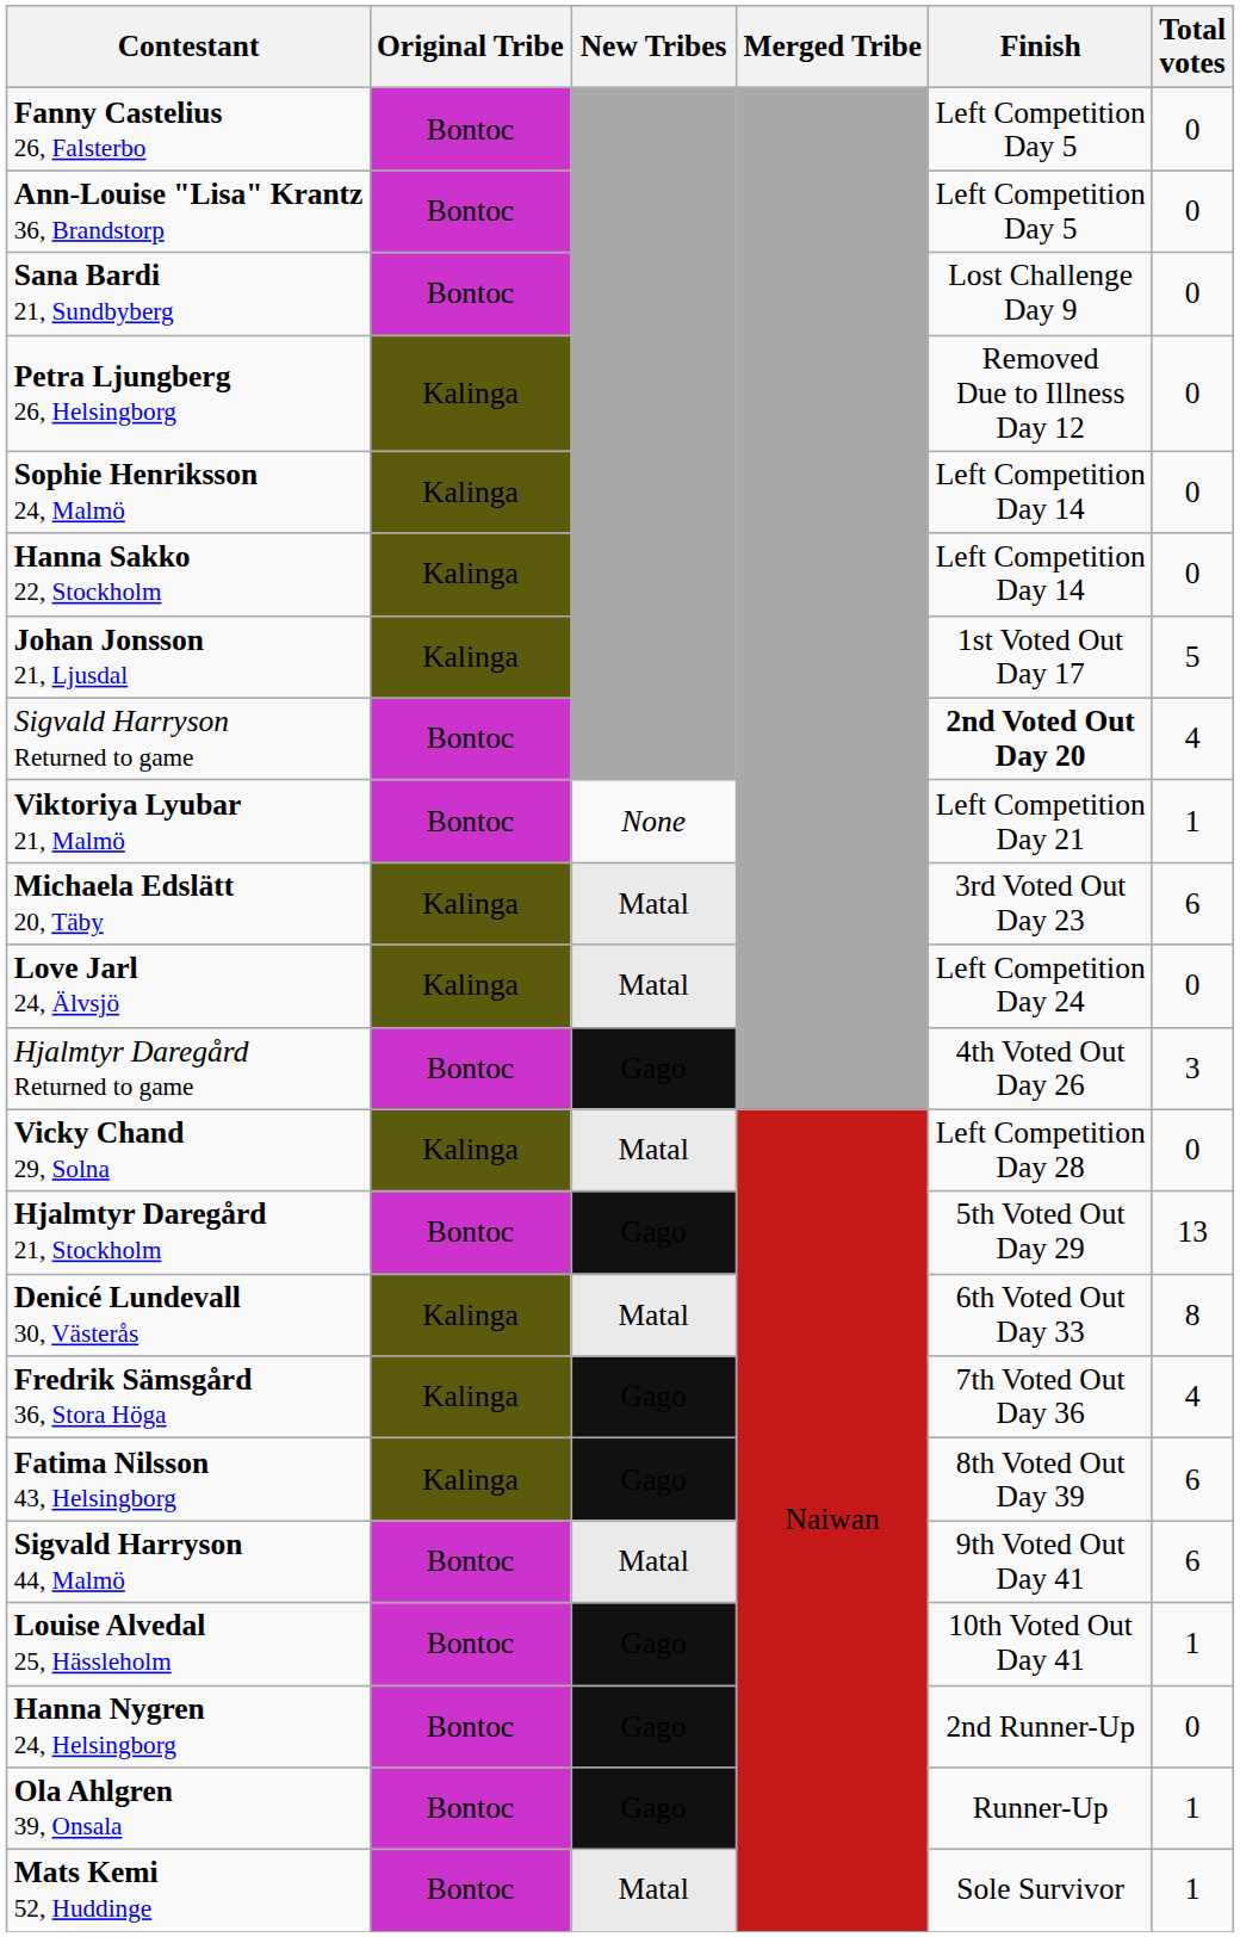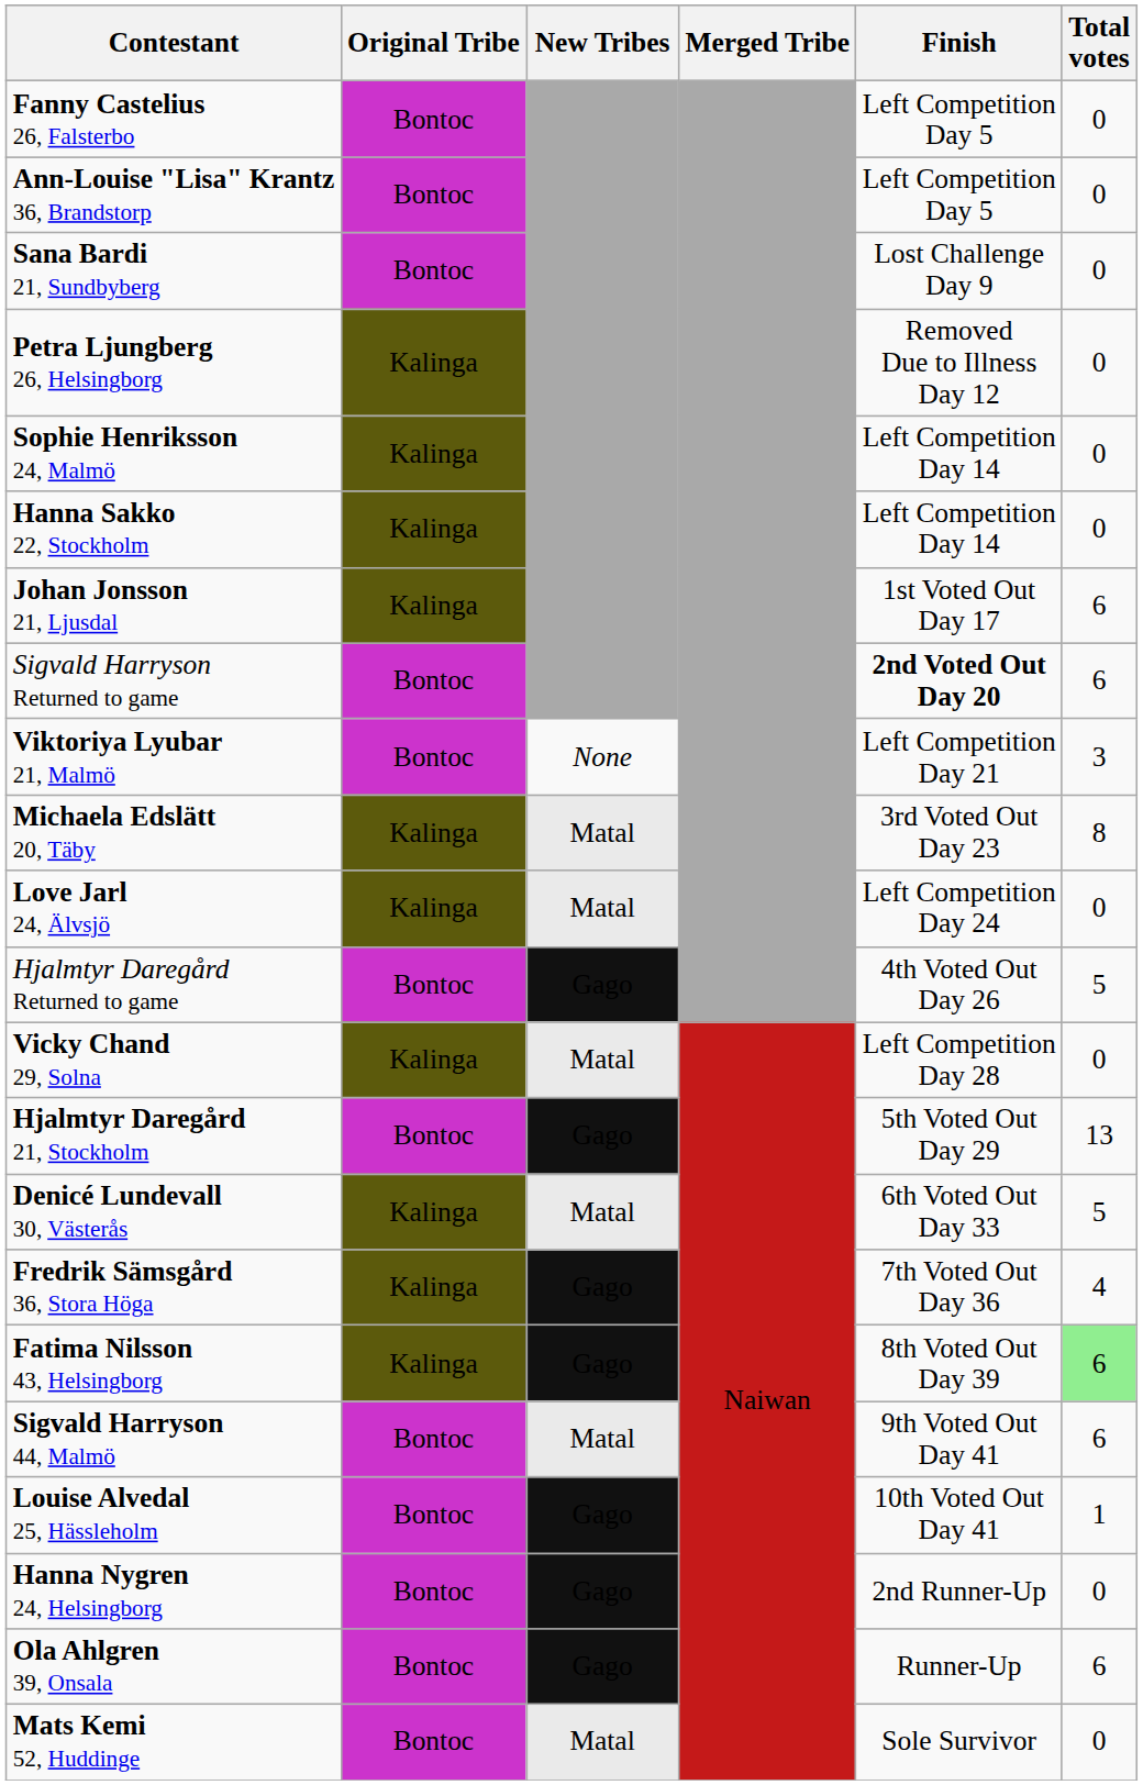 <table class="wikitable sortable" style="margin:auto; text-align:center">
 <tr>
 <th>Contestant</th>
 <th>Original Tribe</th>
 <th width=80>New Tribes</th>
 <th>Merged Tribe</th>
 <th>Finish</th>
 <th>Total<br>votes</th>
 </tr>
 <tr>
 <td align=left><strong>Fanny Castelius</strong><br><small>26, <a href='#'>Falsterbo</a></small></td>
 <td bgcolor=#CC33CC><span>Bontoc</span></td>
 <td rowspan=8 bgcolor=darkgray></td>
 <td rowspan=12 bgcolor=darkgray></td>
 <td>Left Competition<br>Day 5</td>
 <td>0</td>
 </tr>
 <tr>
 <td align=left><strong>Ann-Louise "Lisa" Krantz</strong><br><small>36, <a href='#'>Brandstorp</a></small></td>
 <td bgcolor=#CC33CC><span>Bontoc</span></td>
 <td>Left Competition<br>Day 5</td>
 <td>0</td>
 </tr>
 <tr>
 <td align=left><strong>Sana Bardi</strong><br><small>21, <a href='#'>Sundbyberg</a></small></td>
 <td bgcolor=#CC33CC><span>Bontoc</span></td>
 <td>Lost Challenge<br>Day 9</td>
 <td>0</td>
 </tr>
 <tr>
 <td align=left><strong>Petra Ljungberg</strong><br><small>26, <a href='#'>Helsingborg</a></small></td>
 <td bgcolor=#5C5A0C><span>Kalinga</span></td>
 <td>Removed<br>Due to Illness<br>Day 12</td>
 <td>0</td>
 </tr>
 <tr>
 <td align=left><strong>Sophie Henriksson</strong><br><small>24, <a href='#'>Malmö</a></small></td>
 <td bgcolor=#5C5A0C><span>Kalinga</span></td>
 <td>Left Competition<br>Day 14</td>
 <td>0</td>
 </tr>
 <tr>
 <td align=left><strong>Hanna Sakko</strong><br><small>22, <a href='#'>Stockholm</a></small></td>
 <td bgcolor=#5C5A0C><span>Kalinga</span></td>
 <td>Left Competition<br>Day 14</td>
 <td>0</td>
 </tr>
 <tr>
 <td align=left><strong>Johan Jonsson</strong><br><small>21, <a href='#'>Ljusdal</a></small></td>
 <td bgcolor=#5C5A0C><span>Kalinga</span></td>
 <td>1st Voted Out<br>Day 17</td>
-<td>5</td>
+<td>6</td>
 </tr>
 <tr>
 <td align=left><em>Sigvald Harryson</em><br><small>Returned to game</small></td>
 <td bgcolor=#CC33CC><span>Bontoc</span></td>
 <td><strong>2nd Voted Out<br>Day 20</strong></td>
-<td>4</td>
+<td>6</td>
 </tr>
 <tr>
 <td align=left><strong>Viktoriya Lyubar</strong><br><small>21, <a href='#'>Malmö</a></small></td>
 <td bgcolor=#CC33CC><span>Bontoc</span></td>
 <td><em>None</em></td>
 <td>Left Competition<br>Day 21</td>
-<td>1</td>
+<td>3</td>
 </tr>
 <tr>
 <td align=left><strong>Michaela Edslätt</strong><br><small>20, <a href='#'>Täby</a></small></td>
 <td bgcolor=#5C5A0C><span>Kalinga</span></td>
 <td bgcolor=#EAEAEA>Matal</td>
 <td>3rd Voted Out<br>Day 23</td>
-<td>6</td>
+<td>8</td>
 </tr>
 <tr>
 <td align=left><strong>Love Jarl</strong><br><small>24, <a href='#'>Älvsjö</a></small></td>
 <td bgcolor=#5C5A0C><span>Kalinga</span></td>
 <td bgcolor=#EAEAEA>Matal</td>
 <td>Left Competition<br>Day 24</td>
 <td>0</td>
 </tr>
 <tr>
 <td align=left><em>Hjalmtyr Daregård</em><br><small>Returned to game</small></td>
 <td bgcolor=#CC33CC><span>Bontoc</span></td>
 <td bgcolor=#111111><span>Gago</span></td>
 <td>4th Voted Out<br>Day 26</td>
-<td>3</td>
+<td>5</td>
 </tr>
 <tr>
 <td align=left><strong>Vicky Chand</strong><br><small>29, <a href='#'>Solna</a></small></td>
 <td bgcolor=#5C5A0C><span>Kalinga</span></td>
 <td bgcolor=#EAEAEA>Matal</td>
 <td rowspan=10 bgcolor=#C51919><span>Naiwan</span></td>
 <td>Left Competition<br>Day 28</td>
 <td>0</td>
 </tr>
 <tr>
 <td align=left><strong>Hjalmtyr Daregård</strong><br><small>21, <a href='#'>Stockholm</a></small></td>
 <td bgcolor=#CC33CC><span>Bontoc</span></td>
 <td bgcolor=#111111><span>Gago</span></td>
 <td>5th Voted Out<br>Day 29</td>
 <td>13</td>
 </tr>
 <tr>
 <td align=left><strong>Denicé Lundevall</strong><br><small>30, <a href='#'>Västerås</a></small></td>
 <td bgcolor=#5C5A0C><span>Kalinga</span></td>
 <td bgcolor=#EAEAEA>Matal</td>
 <td>6th Voted Out<br>Day 33</td>
-<td>8</td>
+<td>5</td>
 </tr>
 <tr>
 <td align=left><strong>Fredrik Sämsgård</strong><br><small>36, <a href='#'>Stora Höga</a></small></td>
 <td bgcolor=#5C5A0C><span>Kalinga</span></td>
 <td bgcolor=#111111><span>Gago</span></td>
 <td>7th Voted Out<br>Day 36</td>
 <td>4</td>
 </tr>
 <tr>
 <td align=left><strong>Fatima Nilsson</strong><br><small>43, <a href='#'>Helsingborg</a></small></td>
 <td bgcolor=#5C5A0C><span>Kalinga</span></td>
 <td bgcolor=#111111><span>Gago</span></td>
 <td>8th Voted Out<br>Day 39</td>
-<td>6</td>
+<td style="background: lightgreen;">6</td>
 </tr>
 <tr>
 <td align=left><strong>Sigvald Harryson</strong><br><small>44, <a href='#'>Malmö</a></small></td>
 <td bgcolor=#CC33CC><span>Bontoc</span></td>
 <td bgcolor=#EAEAEA>Matal</td>
 <td>9th Voted Out<br>Day 41</td>
 <td>6</td>
 </tr>
 <tr>
 <td align=left><strong>Louise Alvedal</strong><br><small>25, <a href='#'>Hässleholm</a></small></td>
 <td bgcolor=#CC33CC><span>Bontoc</span></td>
 <td bgcolor=#111111><span>Gago</span></td>
 <td>10th Voted Out<br>Day 41</td>
 <td>1</td>
 </tr>
 <tr>
 <td align=left><strong>Hanna Nygren</strong><br><small>24, <a href='#'>Helsingborg</a></small></td>
 <td bgcolor=#CC33CC><span>Bontoc</span></td>
 <td bgcolor=#111111><span>Gago</span></td>
 <td>2nd Runner-Up</td>
 <td>0</td>
 </tr>
 <tr>
 <td align=left><strong>Ola Ahlgren</strong><br><small>39, <a href='#'>Onsala</a></small></td>
 <td bgcolor=#CC33CC><span>Bontoc</span></td>
 <td bgcolor=#111111><span>Gago</span></td>
 <td>Runner-Up</td>
-<td>1</td>
+<td>6</td>
 </tr>
 <tr>
 <td align=left><strong>Mats Kemi</strong><br><small>52, <a href='#'>Huddinge</a></small></td>
 <td bgcolor=#CC33CC><span>Bontoc</span></td>
 <td bgcolor=#EAEAEA>Matal</td>
 <td>Sole Survivor</td>
-<td>1</td>
+<td>0</td>
 </tr>
 <tr>
 </tr>
 </table>
